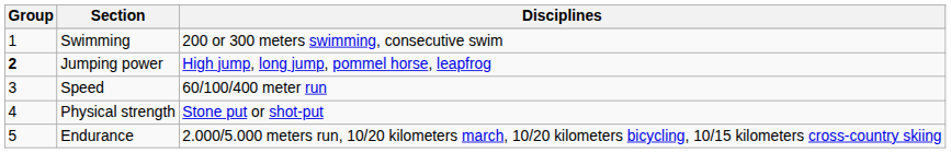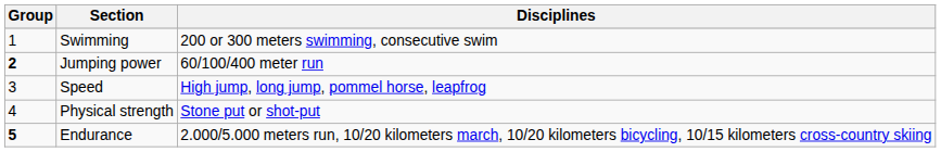 <table class="wikitable">
 <tr style="vertical-align:top; background-color:#A9A9A9">
 <th>Group</th>
 <th>Section</th>
 <th>Disciplines</th>
 </tr>
 <tr style="vertical-align:top">
 <td>1</td>
 <td>Swimming</td>
 <td>200 or 300 meters <a href='#'>swimming</a>, consecutive swim</td>
 </tr>
 <tr style="vertical-align:top">
 <td><strong>2</strong></td>
 <td>Jumping power</td>
-<td><a href='#'>High jump</a>, <a href='#'>long jump</a>, <a href='#'>pommel horse</a>, <a href='#'>leapfrog</a></td>
+<td>60/100/400 meter <a href='#'>run</a></td>
 </tr>
 <tr style="vertical-align:top">
 <td>3</td>
 <td>Speed</td>
-<td>60/100/400 meter <a href='#'>run</a></td>
+<td><a href='#'>High jump</a>, <a href='#'>long jump</a>, <a href='#'>pommel horse</a>, <a href='#'>leapfrog</a></td>
 </tr>
 <tr style="vertical-align:top">
 <td>4</td>
 <td>Physical strength</td>
 <td><a href='#'>Stone put</a> or <a href='#'>shot-put</a></td>
 </tr>
 <tr style="vertical-align:top">
-<td>5</td>
+<td><strong>5</strong></td>
 <td>Endurance</td>
 <td>2.000/5.000 meters run, 10/20 kilometers <a href='#'>march</a>, 10/20 kilometers <a href='#'>bicycling</a>, 10/15 kilometers <a href='#'>cross-country skiing</a></td>
 </tr>
 </table>
